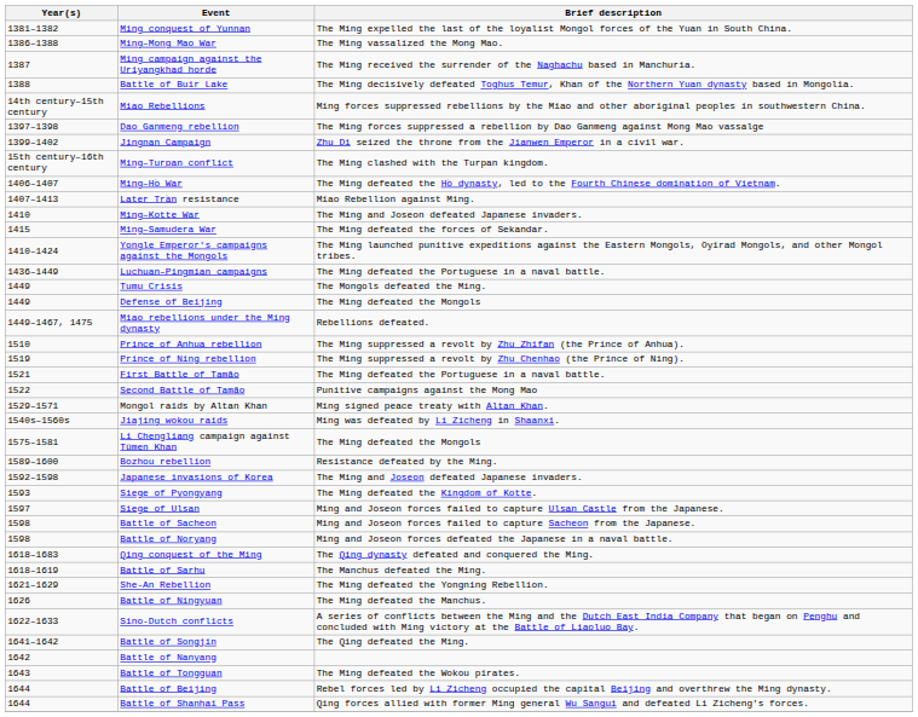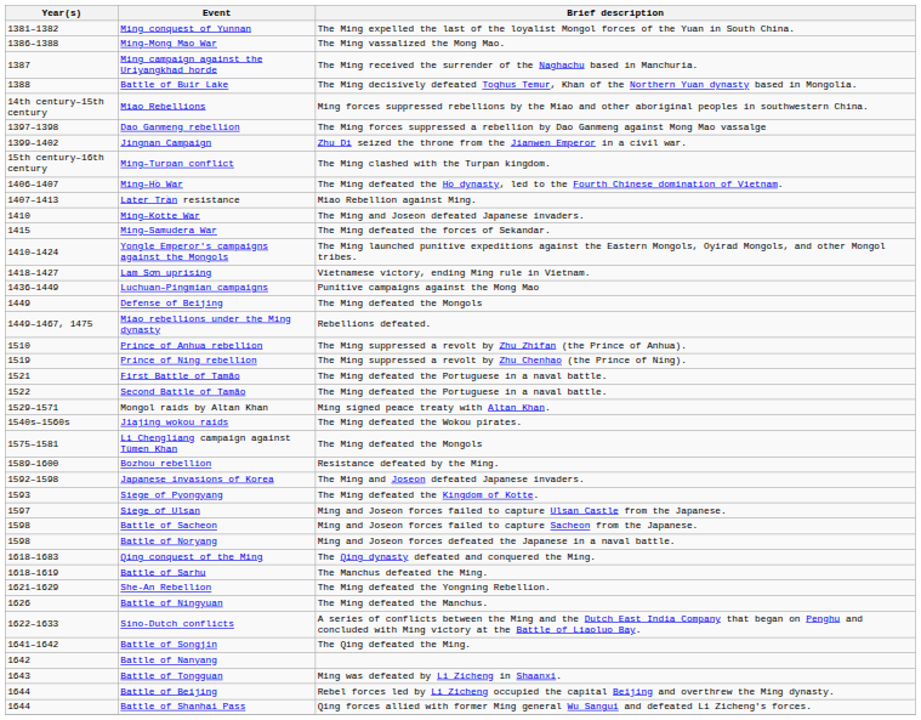 <table class=wikitable>
 <tr>
 <th>Year(s)</th>
 <th>Event</th>
 <th>Brief description</th>
 </tr>
 <tr>
 <td>1381–1382</td>
 <td><a href='#'>Ming conquest of Yunnan</a></td>
 <td>The Ming expelled the last of the loyalist Mongol forces of the Yuan in South China.</td>
 </tr>
 <tr>
 <td>1386–1388</td>
 <td><a href='#'>Ming–Mong Mao War</a></td>
 <td>The Ming vassalized the Mong Mao.</td>
 </tr>
 <tr>
 <td>1387</td>
 <td><a href='#'>Ming campaign against the Uriyangkhad horde</a></td>
 <td>The Ming received the surrender of the <a href='#'>Naghachu</a> based in Manchuria.</td>
 </tr>
 <tr>
 <td>1388</td>
 <td><a href='#'>Battle of Buir Lake</a></td>
 <td>The Ming decisively defeated <a href='#'>Toghus Temur</a>, Khan of the <a href='#'>Northern Yuan dynasty</a> based in Mongolia.</td>
 </tr>
 <tr>
 <td>14th century–15th century</td>
 <td><a href='#'>Miao Rebellions</a></td>
 <td>Ming forces suppressed rebellions by the Miao and other aboriginal peoples in southwestern China.</td>
 </tr>
 <tr>
 <td>1397–1398</td>
 <td><a href='#'>Dao Ganmeng rebellion</a></td>
 <td>The Ming forces suppressed a rebellion by Dao Ganmeng against Mong Mao vassalge</td>
 </tr>
 <tr>
 <td>1399–1402</td>
 <td><a href='#'>Jingnan Campaign</a></td>
 <td><a href='#'>Zhu Di</a> seized the throne from the <a href='#'>Jianwen Emperor</a> in a civil war.</td>
 </tr>
 <tr>
 <td>15th century–16th century</td>
 <td><a href='#'>Ming–Turpan conflict</a></td>
 <td>The Ming clashed with the Turpan kingdom.</td>
 </tr>
 <tr>
 <td>1406–1407</td>
 <td><a href='#'>Ming–Hồ War</a></td>
 <td>The Ming defeated the <a href='#'>Hồ dynasty</a>, led to the <a href='#'>Fourth Chinese domination of Vietnam</a>.</td>
 </tr>
 <tr>
 <td>1407–1413</td>
 <td><a href='#'>Later Trần</a> resistance</td>
 <td>Miao Rebellion against Ming.</td>
 </tr>
 <tr>
 <td>1410</td>
 <td><a href='#'>Ming–Kotte War</a></td>
 <td>The Ming and Joseon defeated Japanese invaders.</td>
 </tr>
 <tr>
 <td>1415</td>
 <td><a href='#'>Ming–Samudera War</a></td>
 <td>The Ming defeated the forces of Sekandar.</td>
 </tr>
 <tr>
 <td>1410–1424</td>
 <td><a href='#'>Yongle Emperor's campaigns against the Mongols</a></td>
 <td>The Ming launched punitive expeditions against the Eastern Mongols, Oyirad Mongols, and other Mongol tribes.</td>
 </tr>
 <tr>
+<td>1418–1427</td>
+<td><a href='#'>Lam Sơn uprising</a></td>
+<td>Vietnamese victory, ending Ming rule in Vietnam.</td>
+</tr>
+<tr>
 <td>1436–1449</td>
 <td><a href='#'>Luchuan–Pingmian campaigns</a></td>
-<td>The Ming defeated the Portuguese in a naval battle.</td>
-</tr>
-<tr>
-<td>1449</td>
-<td><a href='#'>Tumu Crisis</a></td>
-<td>The Mongols defeated the Ming.</td>
+<td>Punitive campaigns against the Mong Mao</td>
 </tr>
 <tr>
 <td>1449</td>
 <td><a href='#'>Defense of Beijing</a></td>
 <td>The Ming defeated the Mongols</td>
 </tr>
 <tr>
 <td>1449–1467, 1475</td>
 <td><a href='#'>Miao rebellions under the Ming dynasty</a></td>
 <td>Rebellions defeated.</td>
 </tr>
 <tr>
 <td>1510</td>
 <td><a href='#'>Prince of Anhua rebellion</a></td>
 <td>The Ming suppressed a revolt by <a href='#'>Zhu Zhifan</a> (the Prince of Anhua).</td>
 </tr>
 <tr>
 <td>1519</td>
 <td><a href='#'>Prince of Ning rebellion</a></td>
 <td>The Ming suppressed a revolt by <a href='#'>Zhu Chenhao</a> (the Prince of Ning).</td>
 </tr>
 <tr>
 <td>1521</td>
 <td><a href='#'>First Battle of Tamão</a></td>
 <td>The Ming defeated the Portuguese in a naval battle.</td>
 </tr>
 <tr>
 <td>1522</td>
 <td><a href='#'>Second Battle of Tamão</a></td>
-<td>Punitive campaigns against the Mong Mao</td>
+<td>The Ming defeated the Portuguese in a naval battle.</td>
 </tr>
 <tr>
 <td>1529–1571</td>
 <td>Mongol raids by Altan Khan</td>
 <td>Ming signed peace treaty with <a href='#'>Altan Khan</a>.</td>
 </tr>
 <tr>
 <td>1540s–1560s</td>
 <td><a href='#'>Jiajing wokou raids</a></td>
-<td>Ming was defeated by <a href='#'>Li Zicheng</a> in <a href='#'>Shaanxi</a>.</td>
+<td>The Ming defeated the Wokou pirates.</td>
 </tr>
 <tr>
 <td>1575–1581</td>
 <td><a href='#'>Li Chengliang</a> campaign against <a href='#'>Tümen Khan</a></td>
 <td>The Ming defeated the Mongols</td>
 </tr>
 <tr>
 <td>1589–1600</td>
 <td><a href='#'>Bozhou rebellion</a></td>
 <td>Resistance defeated by the Ming.</td>
 </tr>
 <tr>
 <td>1592–1598</td>
 <td><a href='#'>Japanese invasions of Korea</a></td>
 <td>The Ming and <a href='#'>Joseon</a> defeated Japanese invaders.</td>
 </tr>
 <tr>
 <td>1593</td>
 <td><a href='#'>Siege of Pyongyang</a></td>
 <td>The Ming defeated the <a href='#'>Kingdom of Kotte</a>.</td>
 </tr>
 <tr>
 <td>1597</td>
 <td><a href='#'>Siege of Ulsan</a></td>
 <td>Ming and Joseon forces failed to capture <a href='#'>Ulsan Castle</a> from the Japanese.</td>
 </tr>
 <tr>
 <td>1598</td>
 <td><a href='#'>Battle of Sacheon</a></td>
 <td>Ming and Joseon forces failed to capture <a href='#'>Sacheon</a> from the Japanese.</td>
 </tr>
 <tr>
 <td>1598</td>
 <td><a href='#'>Battle of Noryang</a></td>
 <td>Ming and Joseon forces defeated the Japanese in a naval battle.</td>
 </tr>
 <tr>
 <td>1618–1683</td>
 <td><a href='#'>Qing conquest of the Ming</a></td>
 <td>The <a href='#'>Qing dynasty</a> defeated and conquered the Ming.</td>
 </tr>
 <tr>
 <td>1618–1619</td>
 <td><a href='#'>Battle of Sarhu</a></td>
 <td>The Manchus defeated the Ming.</td>
 </tr>
 <tr>
 <td>1621–1629</td>
 <td><a href='#'>She-An Rebellion</a></td>
 <td>The Ming defeated the Yongning Rebellion.</td>
 </tr>
 <tr>
 <td>1626</td>
 <td><a href='#'>Battle of Ningyuan</a></td>
 <td>The Ming defeated the Manchus.</td>
 </tr>
 <tr>
 <td>1622–1633</td>
 <td><a href='#'>Sino-Dutch conflicts</a></td>
 <td>A series of conflicts between the Ming and the <a href='#'>Dutch East India Company</a> that began on <a href='#'>Penghu</a> and concluded with Ming victory at the <a href='#'>Battle of Liaoluo Bay</a>.</td>
 </tr>
 <tr>
 <td>1641–1642</td>
 <td><a href='#'>Battle of Songjin</a></td>
 <td>The Qing defeated the Ming.</td>
 </tr>
 <tr>
 <td>1642</td>
 <td><a href='#'>Battle of Nanyang</a></td>
 <td></td>
 </tr>
 <tr>
 <td>1643</td>
 <td><a href='#'>Battle of Tongguan</a></td>
-<td>The Ming defeated the Wokou pirates.</td>
+<td>Ming was defeated by <a href='#'>Li Zicheng</a> in <a href='#'>Shaanxi</a>.</td>
 </tr>
 <tr>
 <td>1644</td>
 <td><a href='#'>Battle of Beijing</a></td>
 <td>Rebel forces led by <a href='#'>Li Zicheng</a> occupied the capital <a href='#'>Beijing</a> and overthrew the Ming dynasty.</td>
 </tr>
 <tr>
 <td>1644</td>
 <td><a href='#'>Battle of Shanhai Pass</a></td>
 <td>Qing forces allied with former Ming general <a href='#'>Wu Sangui</a> and defeated Li Zicheng's forces.</td>
 </tr>
 <tr>
 </tr>
 </table>
